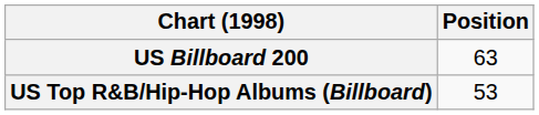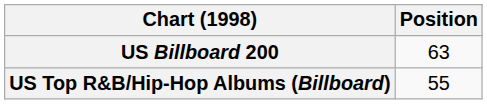 <table class="wikitable sortable plainrowheaders" style="text-align:center">
 <tr>
 <th scope="col">Chart (1998)</th>
 <th scope="col">Position</th>
 </tr>
 <tr>
 <th scope="row">US <em>Billboard</em> 200</th>
 <td>63</td>
 </tr>
 <tr>
 <th scope="row">US Top R&B/Hip-Hop Albums (<em>Billboard</em>)</th>
-<td>53</td>
+<td>55</td>
 </tr>
 </table>
